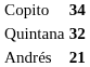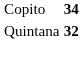 <table style="font-size: 90%; border-collapse:collapse" border=0 cellspacing=0 cellpadding=2>
 <tr bgcolor=#DCDCDC>
 </tr>
 <tr>
 <td>Copito</td>
 <td Sangonera><strong>34</strong></td>
 </tr>
 <tr>
 <td>Quintana</td>
 <td Pinatar><strong>32</strong></td>
 </tr>
-<tr>
-<td>Andrés</td>
-<td Pinatar><strong>21</strong></td>
-</tr>
 </table>
